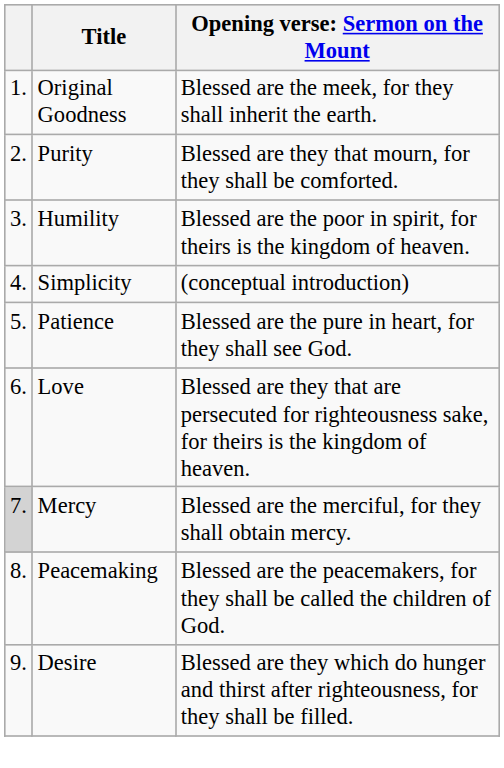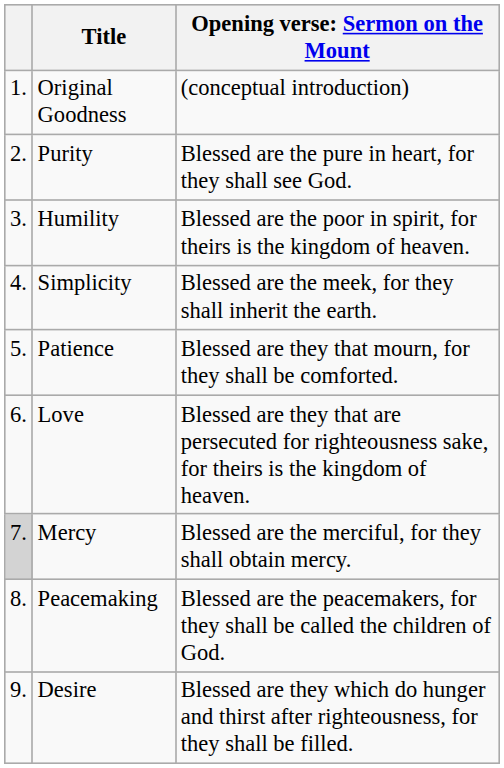 <table class="wikitable floatright" style="margin-top: 0.5em; max-width: 22em; font-size: 88%">
 <tr>
 <th></th>
 <th>Title</th>
 <th>Opening verse: <a href='#'>Sermon on the Mount</a></th>
 </tr>
 <tr style="vertical-align: top">
 <td>1.</td>
 <td>Original Goodness</td>
-<td>Blessed are the meek, for they shall inherit the earth.</td>
+<td>(conceptual introduction)</td>
 </tr>
 <tr style="vertical-align: top">
 <td>2.</td>
 <td>Purity</td>
-<td>Blessed are they that mourn, for they shall be comforted.</td>
+<td>Blessed are the pure in heart, for they shall see God.</td>
 </tr>
 <tr style="vertical-align: top">
 <td>3.</td>
 <td>Humility</td>
 <td>Blessed are the poor in spirit, for theirs is the kingdom of heaven.</td>
 </tr>
 <tr style="vertical-align: top">
 <td>4.</td>
 <td>Simplicity</td>
-<td>(conceptual introduction)</td>
+<td>Blessed are the meek, for they shall inherit the earth.</td>
 </tr>
 <tr style="vertical-align: top">
 <td>5.</td>
 <td>Patience</td>
-<td>Blessed are the pure in heart, for they shall see God.</td>
+<td>Blessed are they that mourn, for they shall be comforted.</td>
 </tr>
 <tr style="vertical-align: top">
 <td>6.</td>
 <td>Love</td>
 <td>Blessed are they that are persecuted for righteousness sake, for theirs is the kingdom of heaven.</td>
 </tr>
 <tr style="vertical-align: top">
 <td style="background: lightgrey;">7.</td>
 <td>Mercy</td>
 <td>Blessed are the merciful, for they shall obtain mercy.</td>
 </tr>
 <tr style="vertical-align: top">
 <td>8.</td>
 <td>Peacemaking</td>
 <td>Blessed are the peacemakers, for they shall be called the children of God.</td>
 </tr>
 <tr style="vertical-align: top">
 <td>9.</td>
 <td>Desire</td>
 <td>Blessed are they which do hunger and thirst after righteousness, for they shall be filled.</td>
 </tr>
 </table>
